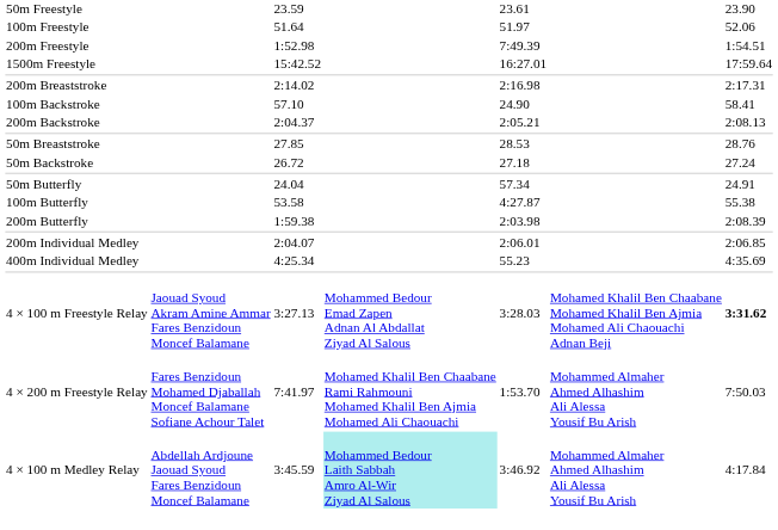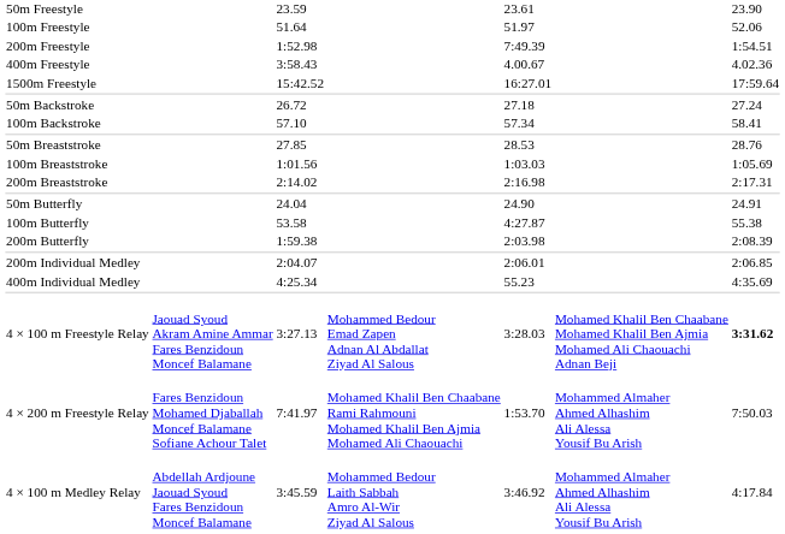 <table>
 <tr>
 <td>50m Freestyle</td>
 <td></td>
 <td>23.59</td>
 <td></td>
 <td>23.61</td>
 <td></td>
 <td>23.90</td>
 </tr>
 <tr>
 <td>100m Freestyle</td>
 <td></td>
 <td>51.64</td>
 <td></td>
 <td>51.97</td>
 <td></td>
 <td>52.06</td>
 </tr>
 <tr>
 <td>200m Freestyle</td>
 <td></td>
 <td>1:52.98</td>
 <td></td>
 <td>7:49.39</td>
 <td></td>
 <td>1:54.51</td>
 </tr>
 <tr>
+<td>400m Freestyle</td>
+<td></td>
+<td>3:58.43</td>
+<td></td>
+<td>4.00.67</td>
+<td></td>
+<td>4.02.36</td>
+</tr>
+<tr>
 <td>1500m Freestyle</td>
 <td></td>
 <td>15:42.52</td>
 <td></td>
 <td>16:27.01</td>
 <td></td>
 <td>17:59.64</td>
 </tr>
 <tr bgcolor=#DDDDDD>
 <td colspan=7></td>
 </tr>
 <tr>
-<td>200m Breaststroke</td>
+<td>50m Backstroke</td>
 <td></td>
-<td>2:14.02</td>
+<td>26.72</td>
 <td></td>
-<td>2:16.98</td>
+<td>27.18</td>
 <td></td>
-<td>2:17.31</td>
+<td>27.24</td>
 </tr>
 <tr>
 <td>100m Backstroke</td>
 <td></td>
 <td>57.10</td>
 <td></td>
-<td>24.90</td>
+<td>57.34</td>
 <td></td>
 <td>58.41</td>
-</tr>
-<tr>
-<td>200m Backstroke</td>
-<td></td>
-<td>2:04.37</td>
-<td></td>
-<td>2:05.21</td>
-<td></td>
-<td>2:08.13</td>
 </tr>
 <tr bgcolor=#DDDDDD>
 <td colspan=7></td>
 </tr>
 <tr>
 <td>50m Breaststroke</td>
 <td></td>
 <td>27.85</td>
 <td></td>
 <td>28.53</td>
 <td></td>
 <td>28.76</td>
 </tr>
 <tr>
-<td>50m Backstroke</td>
+<td>100m Breaststroke</td>
 <td></td>
-<td>26.72</td>
+<td>1:01.56</td>
 <td></td>
-<td>27.18</td>
+<td>1:03.03</td>
 <td></td>
-<td>27.24</td>
+<td>1:05.69</td>
+</tr>
+<tr>
+<td>200m Breaststroke</td>
+<td></td>
+<td>2:14.02</td>
+<td></td>
+<td>2:16.98</td>
+<td></td>
+<td>2:17.31</td>
 </tr>
 <tr bgcolor=#DDDDDD>
 <td colspan=7></td>
 </tr>
 <tr>
 <td>50m Butterfly</td>
 <td></td>
 <td>24.04</td>
 <td></td>
-<td>57.34</td>
+<td>24.90</td>
 <td></td>
 <td>24.91</td>
 </tr>
 <tr>
 <td>100m Butterfly</td>
 <td></td>
 <td>53.58</td>
 <td></td>
 <td>4:27.87</td>
 <td></td>
 <td>55.38</td>
 </tr>
 <tr>
 <td>200m Butterfly</td>
 <td></td>
 <td>1:59.38</td>
 <td></td>
 <td>2:03.98</td>
 <td></td>
 <td>2:08.39</td>
 </tr>
 <tr bgcolor=#DDDDDD>
 <td colspan=7></td>
 </tr>
 <tr>
 <td>200m Individual Medley</td>
 <td></td>
 <td>2:04.07</td>
 <td></td>
 <td>2:06.01</td>
 <td></td>
 <td>2:06.85</td>
 </tr>
 <tr>
 <td>400m Individual Medley</td>
 <td></td>
 <td>4:25.34</td>
 <td></td>
 <td>55.23</td>
 <td></td>
 <td>4:35.69</td>
 </tr>
 <tr bgcolor=#DDDDDD>
 <td colspan=7></td>
 </tr>
 <tr>
 <td>4 × 100 m Freestyle Relay</td>
 <td><br><a href='#'>Jaouad Syoud</a><br><a href='#'>Akram Amine Ammar</a><br><a href='#'>Fares Benzidoun</a><br><a href='#'>Moncef Balamane</a></td>
 <td>3:27.13</td>
 <td><br><a href='#'>Mohammed Bedour</a><br><a href='#'>Emad Zapen</a><br><a href='#'>Adnan Al Abdallat</a><br><a href='#'>Ziyad Al Salous</a></td>
 <td>3:28.03</td>
 <td><br><a href='#'>Mohamed Khalil Ben Chaabane</a><br><a href='#'>Mohamed Khalil Ben Ajmia</a><br><a href='#'>Mohamed Ali Chaouachi</a><br><a href='#'>Adnan Beji</a></td>
 <td><strong>3:31.62</strong></td>
 </tr>
 <tr>
 <td>4 × 200 m Freestyle Relay</td>
 <td><br><a href='#'>Fares Benzidoun</a><br><a href='#'>Mohamed Djaballah</a><br><a href='#'>Moncef Balamane</a><br><a href='#'>Sofiane Achour Talet</a></td>
 <td>7:41.97</td>
 <td><br><a href='#'>Mohamed Khalil Ben Chaabane</a><br><a href='#'>Rami Rahmouni</a><br><a href='#'>Mohamed Khalil Ben Ajmia</a><br><a href='#'>Mohamed Ali Chaouachi</a></td>
 <td>1:53.70</td>
 <td><br><a href='#'>Mohammed Almaher</a><br><a href='#'>Ahmed Alhashim</a><br><a href='#'>Ali Alessa</a><br><a href='#'>Yousif Bu Arish</a></td>
 <td>7:50.03</td>
 </tr>
 <tr>
 <td>4 × 100 m Medley Relay</td>
 <td><br><a href='#'>Abdellah Ardjoune</a><br><a href='#'>Jaouad Syoud</a><br><a href='#'>Fares Benzidoun</a><br><a href='#'>Moncef Balamane</a></td>
 <td>3:45.59</td>
-<td style="background: paleturquoise;"><br><a href='#'>Mohammed Bedour</a><br><a href='#'>Laith Sabbah</a><br><a href='#'>Amro Al-Wir</a><br><a href='#'>Ziyad Al Salous</a></td>
+<td><br><a href='#'>Mohammed Bedour</a><br><a href='#'>Laith Sabbah</a><br><a href='#'>Amro Al-Wir</a><br><a href='#'>Ziyad Al Salous</a></td>
 <td>3:46.92</td>
 <td><br><a href='#'>Mohammed Almaher</a><br><a href='#'>Ahmed Alhashim</a><br><a href='#'>Ali Alessa</a><br><a href='#'>Yousif Bu Arish</a></td>
 <td>4:17.84</td>
 </tr>
 </table>
